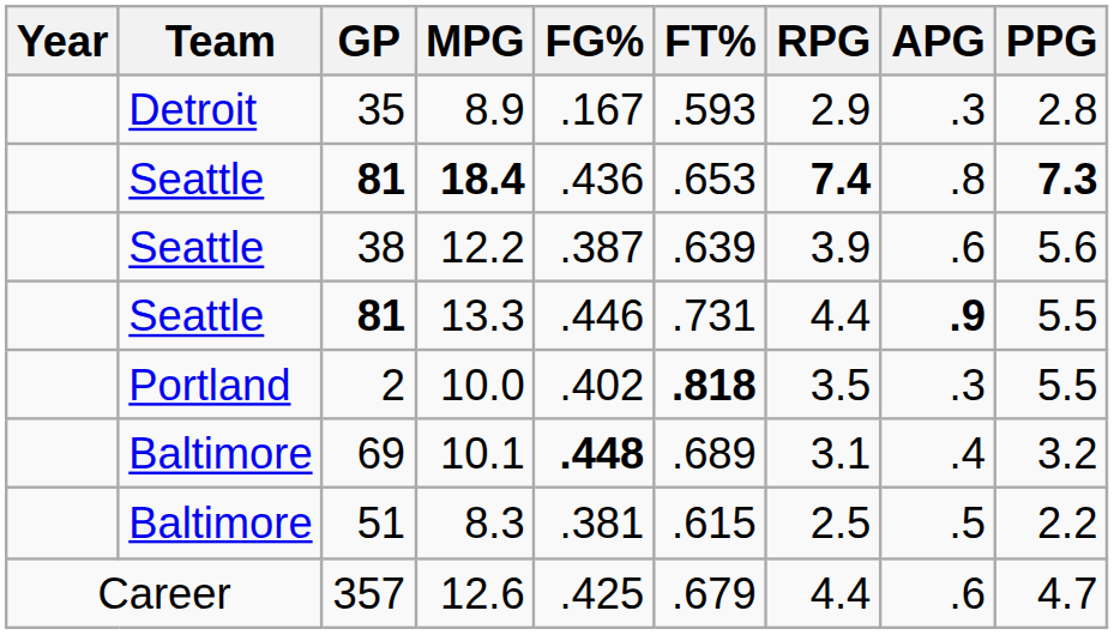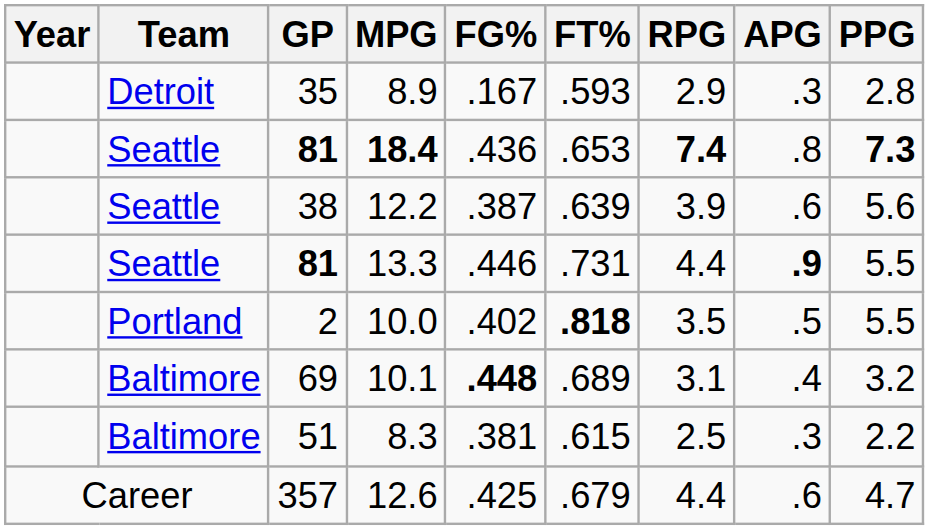 <table class="wikitable sortable" style="font-size:95%; text-align:right;">
 <tr>
 <th>Year</th>
 <th>Team</th>
 <th>GP</th>
 <th>MPG</th>
 <th>FG%</th>
 <th>FT%</th>
 <th>RPG</th>
 <th>APG</th>
 <th>PPG</th>
 </tr>
 <tr>
 <td style="text-align:left;"></td>
 <td style="text-align:left;"><a href='#'>Detroit</a></td>
 <td>35</td>
 <td>8.9</td>
 <td>.167</td>
 <td>.593</td>
 <td>2.9</td>
 <td>.3</td>
 <td>2.8</td>
 </tr>
 <tr>
 <td style="text-align:left;"></td>
 <td style="text-align:left;"><a href='#'>Seattle</a></td>
 <td><strong>81</strong></td>
 <td><strong>18.4</strong></td>
 <td>.436</td>
 <td>.653</td>
 <td><strong>7.4</strong></td>
 <td>.8</td>
 <td><strong>7.3</strong></td>
 </tr>
 <tr>
 <td style="text-align:left;"></td>
 <td style="text-align:left;"><a href='#'>Seattle</a></td>
 <td>38</td>
 <td>12.2</td>
 <td>.387</td>
 <td>.639</td>
 <td>3.9</td>
 <td>.6</td>
 <td>5.6</td>
 </tr>
 <tr>
 <td style="text-align:left;"></td>
 <td style="text-align:left;"><a href='#'>Seattle</a></td>
 <td><strong>81</strong></td>
 <td>13.3</td>
 <td>.446</td>
 <td>.731</td>
 <td>4.4</td>
 <td><strong>.9</strong></td>
 <td>5.5</td>
 </tr>
 <tr>
 <td style="text-align:left;"></td>
 <td style="text-align:left;"><a href='#'>Portland</a></td>
 <td>2</td>
 <td>10.0</td>
 <td>.402</td>
 <td><strong>.818</strong></td>
 <td>3.5</td>
-<td>.3</td>
+<td>.5</td>
 <td>5.5</td>
 </tr>
 <tr>
 <td style="text-align:left;"></td>
 <td style="text-align:left;"><a href='#'>Baltimore</a></td>
 <td>69</td>
 <td>10.1</td>
 <td><strong>.448</strong></td>
 <td>.689</td>
 <td>3.1</td>
 <td>.4</td>
 <td>3.2</td>
 </tr>
 <tr>
 <td style="text-align:left;"></td>
 <td style="text-align:left;"><a href='#'>Baltimore</a></td>
 <td>51</td>
 <td>8.3</td>
 <td>.381</td>
 <td>.615</td>
 <td>2.5</td>
-<td>.5</td>
+<td>.3</td>
 <td>2.2</td>
 </tr>
 <tr class="sortbottom">
 <td style="text-align:center;" colspan="2">Career</td>
 <td>357</td>
 <td>12.6</td>
 <td>.425</td>
 <td>.679</td>
 <td>4.4</td>
 <td>.6</td>
 <td>4.7</td>
 </tr>
 </table>
